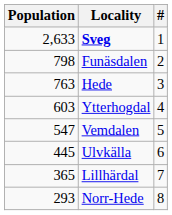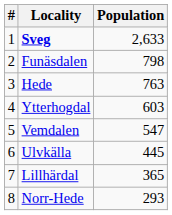 <table class="wikitable">
 <tr>
+<th>#</th>
+<th>Locality</th>
 <th>Population</th>
-<th>Locality</th>
-<th>#</th>
 </tr>
 <tr>
+<td>1</td>
+<td><strong><a href='#'>Sveg</a></strong></td>
 <td align="right">2,633</td>
-<td><strong><a href='#'>Sveg</a></strong></td>
-<td>1</td>
 </tr>
 <tr>
+<td>2</td>
+<td><a href='#'>Funäsdalen</a></td>
 <td align="right">798</td>
-<td><a href='#'>Funäsdalen</a></td>
-<td>2</td>
 </tr>
 <tr>
+<td>3</td>
+<td><a href='#'>Hede</a></td>
 <td align="right">763</td>
-<td><a href='#'>Hede</a></td>
-<td>3</td>
 </tr>
 <tr>
+<td>4</td>
+<td><a href='#'>Ytterhogdal</a></td>
 <td align="right">603</td>
-<td><a href='#'>Ytterhogdal</a></td>
-<td>4</td>
 </tr>
 <tr>
+<td>5</td>
+<td><a href='#'>Vemdalen</a></td>
 <td align="right">547</td>
-<td><a href='#'>Vemdalen</a></td>
-<td>5</td>
 </tr>
 <tr>
+<td>6</td>
+<td><a href='#'>Ulvkälla</a></td>
 <td align="right">445</td>
-<td><a href='#'>Ulvkälla</a></td>
-<td>6</td>
 </tr>
 <tr>
+<td>7</td>
+<td><a href='#'>Lillhärdal</a></td>
 <td align="right">365</td>
-<td><a href='#'>Lillhärdal</a></td>
-<td>7</td>
 </tr>
 <tr>
+<td>8</td>
+<td><a href='#'>Norr-Hede</a></td>
 <td align="right">293</td>
-<td><a href='#'>Norr-Hede</a></td>
-<td>8</td>
 </tr>
 </table>
